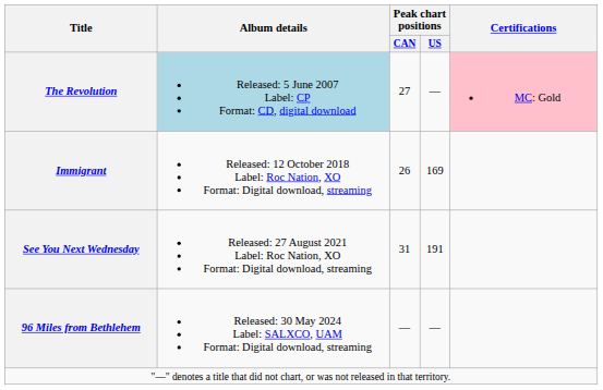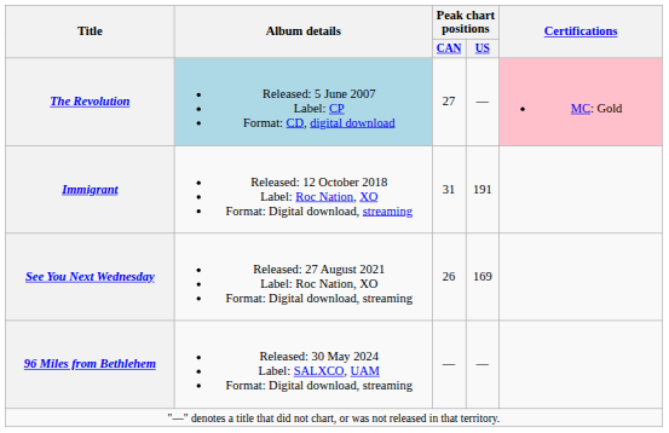 <table class="wikitable plainrowheaders" style="text-align:center;">
 <tr>
 <th scope="col" rowspan="2" style="width:13em;">Title</th>
 <th scope="col" rowspan="2" style="width:20em;">Album details</th>
 <th scope="col" colspan="2">Peak chart positions</th>
 <th scope="col" rowspan="2" style="width:12.5em;"><a href='#'>Certifications</a></th>
 </tr>
 <tr>
 <th scope="col" style="width:2.5em;font-size:90%;"><a href='#'>CAN</a><br></th>
 <th scope="col" style="width:2.5em;font-size:90%;"><a href='#'>US</a><br></th>
 </tr>
 <tr>
 <th scope="row"><em><a href='#'>The Revolution</a></em></th>
 <td style="background: lightblue;"><br><ul><li>Released: 5 June 2007</li><li>Label: <a href='#'>CP</a></li><li>Format: <a href='#'>CD</a>, <a href='#'>digital download</a></li></ul></td>
 <td>27</td>
 <td>—</td>
 <td style="background: pink;"><br><ul><li><a href='#'>MC</a>: Gold</li></ul></td>
 </tr>
 <tr>
 <th scope="row"><em><a href='#'>Immigrant</a></em></th>
 <td><br><ul><li>Released: 12 October 2018</li><li>Label: <a href='#'>Roc Nation</a>, <a href='#'>XO</a></li><li>Format: Digital download, <a href='#'>streaming</a></li></ul></td>
-<td>26</td>
-<td>169</td>
+<td>31</td>
+<td>191</td>
 <td></td>
 </tr>
 <tr>
 <th scope="row"><em><a href='#'>See You Next Wednesday</a></em></th>
 <td><br><ul><li>Released: 27 August 2021</li><li>Label: Roc Nation, XO</li><li>Format: Digital download, streaming</li></ul></td>
-<td>31</td>
-<td>191</td>
+<td>26</td>
+<td>169</td>
 <td></td>
 </tr>
 <tr>
 <th scope="row"><em><a href='#'>96 Miles from Bethlehem</a></em></th>
 <td><br><ul><li>Released: 30 May 2024</li><li>Label: <a href='#'>SALXCO</a>, <a href='#'>UAM</a></li><li>Format: Digital download, streaming</li></ul></td>
 <td>—</td>
 <td>—</td>
 <td></td>
 </tr>
 <tr>
 <td colspan="9" style="font-size:90%">"—" denotes a title that did not chart, or was not released in that territory.</td>
 </tr>
 </table>
